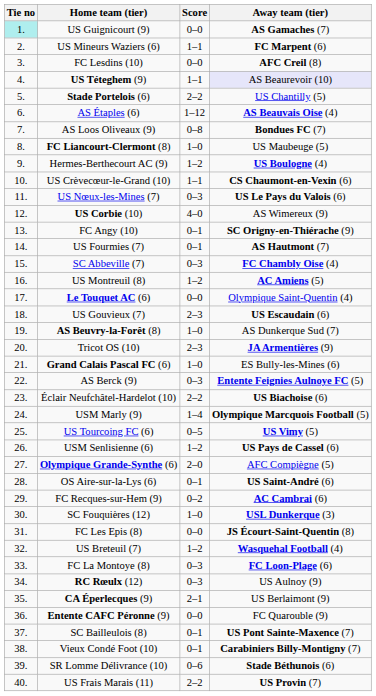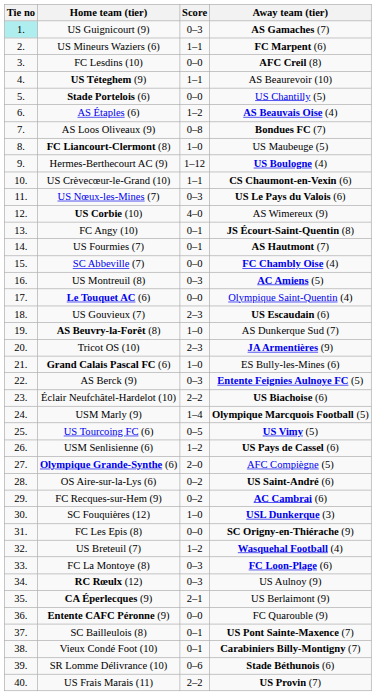 <table class="wikitable" style="text-align: center">
 <tr>
 <th>Tie no</th>
 <th>Home team (tier)</th>
 <th>Score</th>
 <th>Away team (tier)</th>
 </tr>
 <tr>
 <td style="background: paleturquoise;">1.</td>
 <td>US Guignicourt (9)</td>
-<td>0–0 </td>
+<td>0–3</td>
 <td><strong>AS Gamaches</strong> (7)</td>
 </tr>
 <tr>
 <td>2.</td>
 <td>US Mineurs Waziers (6)</td>
 <td>1–1 </td>
 <td><strong>FC Marpent</strong> (6)</td>
 </tr>
 <tr>
 <td>3.</td>
 <td>FC Lesdins (10)</td>
 <td>0–0 </td>
 <td><strong>AFC Creil</strong> (8)</td>
 </tr>
 <tr>
 <td>4.</td>
 <td><strong>US Téteghem</strong> (9)</td>
 <td>1–1 </td>
-<td style="background: lavender;">AS Beaurevoir (10)</td>
+<td>AS Beaurevoir (10)</td>
 </tr>
 <tr>
 <td>5.</td>
 <td><strong>Stade Portelois</strong> (6)</td>
-<td>2–2 </td>
+<td>0–0 </td>
 <td><a href='#'>US Chantilly</a> (5)</td>
 </tr>
 <tr>
 <td>6.</td>
 <td><a href='#'>AS Étaples</a> (6)</td>
-<td>1–12</td>
+<td>1–2</td>
 <td><strong><a href='#'>AS Beauvais Oise</a></strong> (4)</td>
 </tr>
 <tr>
 <td>7.</td>
 <td>AS Loos Oliveaux (9)</td>
 <td>0–8</td>
 <td><strong>Bondues FC</strong> (7)</td>
 </tr>
 <tr>
 <td>8.</td>
 <td><strong>FC Liancourt-Clermont</strong> (8)</td>
 <td>1–0</td>
 <td>US Maubeuge (5)</td>
 </tr>
 <tr>
 <td>9.</td>
 <td>Hermes-Berthecourt AC (9)</td>
-<td>1–2</td>
+<td>1–12</td>
 <td><strong><a href='#'>US Boulogne</a></strong> (4)</td>
 </tr>
 <tr>
 <td>10.</td>
 <td>US Crèvecœur-le-Grand (10)</td>
 <td>1–1 </td>
 <td><strong>CS Chaumont-en-Vexin</strong> (6)</td>
 </tr>
 <tr>
 <td>11.</td>
 <td><a href='#'>US Nœux-les-Mines</a> (7)</td>
 <td>0–3</td>
 <td><strong>US Le Pays du Valois</strong> (6)</td>
 </tr>
 <tr>
 <td>12.</td>
 <td><strong>US Corbie</strong> (10)</td>
 <td>4–0</td>
 <td>AS Wimereux (9)</td>
 </tr>
 <tr>
 <td>13.</td>
 <td>FC Angy (10)</td>
 <td>0–1</td>
-<td><strong>SC Origny-en-Thiérache</strong> (9)</td>
+<td><strong>JS Écourt-Saint-Quentin</strong> (8)</td>
 </tr>
 <tr>
 <td>14.</td>
 <td>US Fourmies (7)</td>
 <td>0–1</td>
 <td><strong>AS Hautmont</strong> (7)</td>
 </tr>
 <tr>
 <td>15.</td>
 <td><a href='#'>SC Abbeville</a> (7)</td>
-<td>0–3</td>
+<td>0–0 </td>
 <td><strong><a href='#'>FC Chambly Oise</a></strong> (4)</td>
 </tr>
 <tr>
 <td>16.</td>
 <td>US Montreuil (8)</td>
-<td>1–2</td>
+<td>0–3</td>
 <td><strong><a href='#'>AC Amiens</a></strong> (5)</td>
 </tr>
 <tr>
 <td>17.</td>
 <td><strong><a href='#'>Le Touquet AC</a></strong> (6)</td>
 <td>0–0 </td>
 <td><a href='#'>Olympique Saint-Quentin</a> (4)</td>
 </tr>
 <tr>
 <td>18.</td>
 <td>US Gouvieux (7)</td>
 <td>2–3</td>
 <td><strong>US Escaudain</strong> (6)</td>
 </tr>
 <tr>
 <td>19.</td>
 <td><strong>AS Beuvry-la-Forêt</strong> (8)</td>
 <td>1–0</td>
 <td>AS Dunkerque Sud (7)</td>
 </tr>
 <tr>
 <td>20.</td>
 <td>Tricot OS (10)</td>
 <td>2–3</td>
 <td><strong><a href='#'>JA Armentières</a></strong> (9)</td>
 </tr>
 <tr>
 <td>21.</td>
 <td><strong>Grand Calais Pascal FC</strong> (6)</td>
 <td>1–0</td>
 <td>ES Bully-les-Mines (6)</td>
 </tr>
 <tr>
 <td>22.</td>
 <td>AS Berck (9)</td>
 <td>0–3</td>
 <td><strong><a href='#'>Entente Feignies Aulnoye FC</a></strong> (5)</td>
 </tr>
 <tr>
 <td>23.</td>
 <td>Éclair Neufchâtel-Hardelot (10)</td>
 <td>2–2 </td>
 <td><strong>US Biachoise</strong> (6)</td>
 </tr>
 <tr>
 <td>24.</td>
 <td>USM Marly (9)</td>
 <td>1–4</td>
 <td><strong>Olympique Marcquois Football</strong> (5)</td>
 </tr>
 <tr>
 <td>25.</td>
 <td><a href='#'>US Tourcoing FC</a> (6)</td>
 <td>0–5</td>
 <td><strong><a href='#'>US Vimy</a></strong> (5)</td>
 </tr>
 <tr>
 <td>26.</td>
 <td>USM Senlisienne (6)</td>
 <td>1–2</td>
 <td><strong>US Pays de Cassel</strong> (6)</td>
 </tr>
 <tr>
 <td>27.</td>
 <td><strong><a href='#'>Olympique Grande-Synthe</a></strong> (6)</td>
 <td>2–0</td>
 <td><a href='#'>AFC Compiègne</a> (5)</td>
 </tr>
 <tr>
 <td>28.</td>
 <td>OS Aire-sur-la-Lys (6)</td>
-<td>0–1</td>
+<td>0–2</td>
 <td><strong>US Saint-André</strong> (6)</td>
 </tr>
 <tr>
 <td>29.</td>
 <td>FC Recques-sur-Hem (9)</td>
 <td>0–2</td>
 <td><strong><a href='#'>AC Cambrai</a></strong> (6)</td>
 </tr>
 <tr>
 <td>30.</td>
 <td>SC Fouquières (12)</td>
 <td>1–0</td>
 <td><strong><a href='#'>USL Dunkerque</a></strong> (3)</td>
 </tr>
 <tr>
 <td>31.</td>
 <td>FC Les Epis (8)</td>
 <td>0–0 </td>
-<td><strong>JS Écourt-Saint-Quentin</strong> (8)</td>
+<td><strong>SC Origny-en-Thiérache</strong> (9)</td>
 </tr>
 <tr>
 <td>32.</td>
 <td>US Breteuil (7)</td>
 <td>1–2</td>
 <td><strong><a href='#'>Wasquehal Football</a></strong> (4)</td>
 </tr>
 <tr>
 <td>33.</td>
 <td>FC La Montoye (8)</td>
 <td>0–3</td>
 <td><strong><a href='#'>FC Loon-Plage</a></strong> (6)</td>
 </tr>
 <tr>
 <td>34.</td>
 <td><strong>RC Rœulx</strong> (12)</td>
 <td>0–3</td>
 <td>US Aulnoy (9)</td>
 </tr>
 <tr>
 <td>35.</td>
 <td><strong>CA Éperlecques</strong> (9)</td>
 <td>2–1</td>
 <td>US Berlaimont (9)</td>
 </tr>
 <tr>
 <td>36.</td>
 <td><strong>Entente CAFC Péronne</strong> (9)</td>
 <td>0–0 </td>
 <td>FC Quarouble (9)</td>
 </tr>
 <tr>
 <td>37.</td>
 <td>SC Bailleulois (8)</td>
 <td>0–1</td>
 <td><strong>US Pont Sainte-Maxence</strong> (7)</td>
 </tr>
 <tr>
 <td>38.</td>
 <td>Vieux Condé Foot (10)</td>
 <td>0–1</td>
 <td><strong>Carabiniers Billy-Montigny</strong> (7)</td>
 </tr>
 <tr>
 <td>39.</td>
 <td>SR Lomme Délivrance (10)</td>
 <td>0–6</td>
 <td><strong>Stade Béthunois</strong> (6)</td>
 </tr>
 <tr>
 <td>40.</td>
 <td>US Frais Marais (11)</td>
 <td>2–2 </td>
 <td><strong>US Provin</strong> (7)</td>
 </tr>
 </table>
